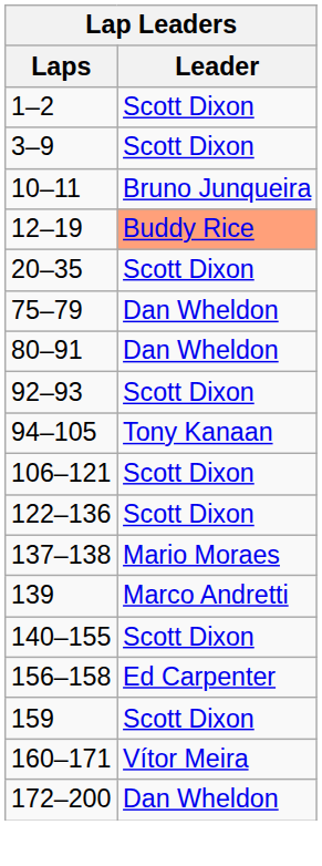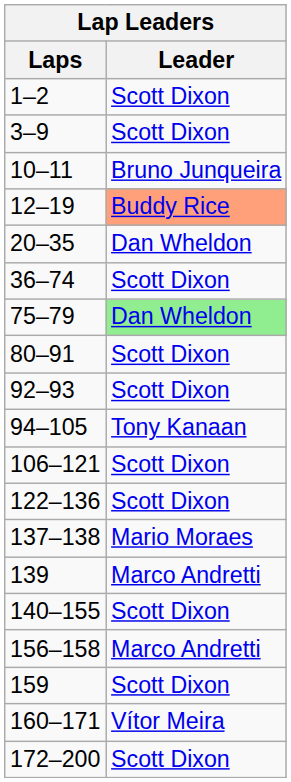 <table class="wikitable">
 <tr>
 <th colspan=2>Lap Leaders</th>
 </tr>
 <tr>
 <th>Laps</th>
 <th>Leader</th>
 </tr>
 <tr>
 <td>1–2</td>
 <td><a href='#'>Scott Dixon</a></td>
 </tr>
 <tr>
 <td>3–9</td>
 <td><a href='#'>Scott Dixon</a></td>
 </tr>
 <tr>
 <td>10–11</td>
 <td><a href='#'>Bruno Junqueira</a></td>
 </tr>
 <tr>
 <td>12–19</td>
 <td style="background: lightsalmon;"><a href='#'>Buddy Rice</a></td>
 </tr>
 <tr>
 <td>20–35</td>
+<td><a href='#'>Dan Wheldon</a></td>
+</tr>
+<tr>
+<td>36–74</td>
 <td><a href='#'>Scott Dixon</a></td>
 </tr>
 <tr>
 <td>75–79</td>
-<td><a href='#'>Dan Wheldon</a></td>
+<td style="background: lightgreen;"><a href='#'>Dan Wheldon</a></td>
 </tr>
 <tr>
 <td>80–91</td>
-<td><a href='#'>Dan Wheldon</a></td>
+<td><a href='#'>Scott Dixon</a></td>
 </tr>
 <tr>
 <td>92–93</td>
 <td><a href='#'>Scott Dixon</a></td>
 </tr>
 <tr>
 <td>94–105</td>
 <td><a href='#'>Tony Kanaan</a></td>
 </tr>
 <tr>
 <td>106–121</td>
 <td><a href='#'>Scott Dixon</a></td>
 </tr>
 <tr>
 <td>122–136</td>
 <td><a href='#'>Scott Dixon</a></td>
 </tr>
 <tr>
 <td>137–138</td>
 <td><a href='#'>Mario Moraes</a></td>
 </tr>
 <tr>
 <td>139</td>
 <td><a href='#'>Marco Andretti</a></td>
 </tr>
 <tr>
 <td>140–155</td>
 <td><a href='#'>Scott Dixon</a></td>
 </tr>
 <tr>
 <td>156–158</td>
-<td><a href='#'>Ed Carpenter</a></td>
+<td><a href='#'>Marco Andretti</a></td>
 </tr>
 <tr>
 <td>159</td>
 <td><a href='#'>Scott Dixon</a></td>
 </tr>
 <tr>
 <td>160–171</td>
 <td><a href='#'>Vítor Meira</a></td>
 </tr>
 <tr>
 <td>172–200</td>
-<td><a href='#'>Dan Wheldon</a></td>
+<td><a href='#'>Scott Dixon</a></td>
 </tr>
 </table>
